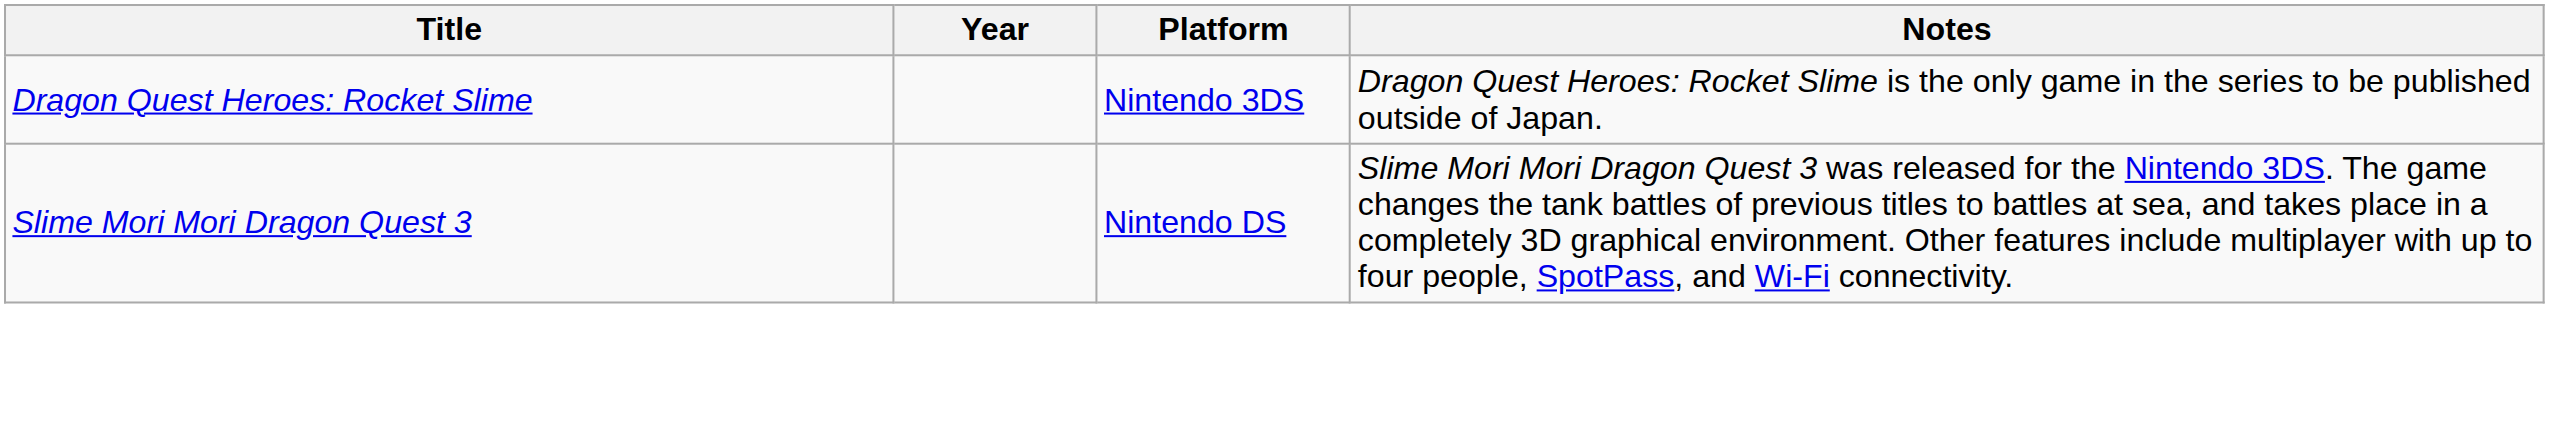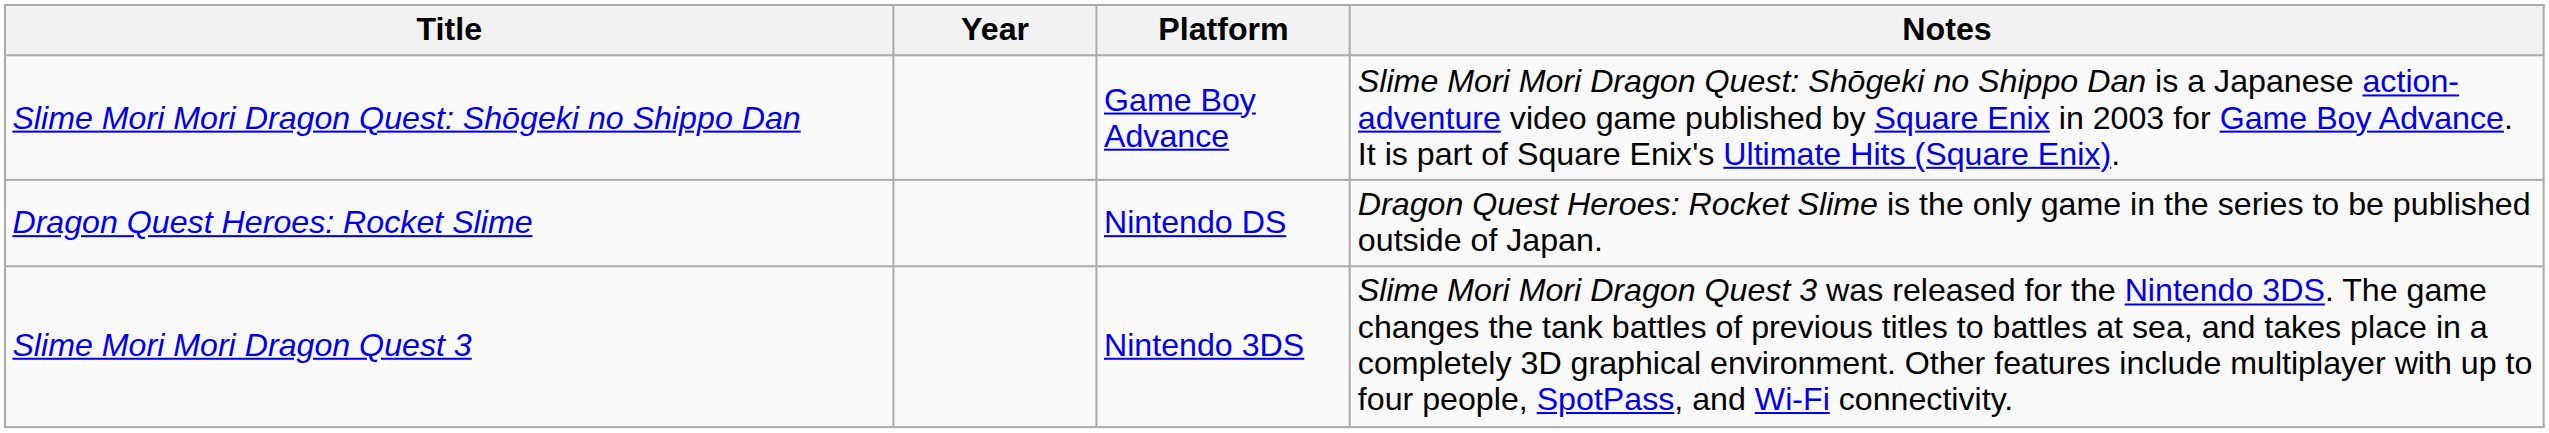 <table style="width:100%;" class="wikitable">
 <tr>
 <th style="width:35%;">Title</th>
 <th style="width:8%;">Year</th>
 <th style="width:10%;">Platform</th>
 <th style="width:47%;">Notes</th>
 </tr>
 <tr>
+<td><em><a href='#'>Slime Mori Mori Dragon Quest: Shōgeki no Shippo Dan</a></em></td>
+<td></td>
+<td><a href='#'>Game Boy Advance</a></td>
+<td><em>Slime Mori Mori Dragon Quest: Shōgeki no Shippo Dan</em> is a Japanese <a href='#'>action-adventure</a> video game published by <a href='#'>Square Enix</a> in 2003 for <a href='#'>Game Boy Advance</a>. It is part of Square Enix's <a href='#'>Ultimate Hits (Square Enix)</a>.</td>
+</tr>
+<tr>
 <td><em><a href='#'>Dragon Quest Heroes: Rocket Slime</a></em></td>
 <td></td>
-<td><a href='#'>Nintendo 3DS</a></td>
+<td><a href='#'>Nintendo DS</a></td>
 <td><em>Dragon Quest Heroes: Rocket Slime</em> is the only game in the series to be published outside of Japan.</td>
 </tr>
 <tr>
 <td><em><a href='#'>Slime Mori Mori Dragon Quest 3</a></em></td>
 <td></td>
-<td><a href='#'>Nintendo DS</a></td>
+<td><a href='#'>Nintendo 3DS</a></td>
 <td><em>Slime Mori Mori Dragon Quest 3</em> was released for the <a href='#'>Nintendo 3DS</a>. The game changes the tank battles of previous titles to battles at sea, and takes place in a completely 3D graphical environment. Other features include multiplayer with up to four people, <a href='#'>SpotPass</a>, and <a href='#'>Wi-Fi</a> connectivity.</td>
 </tr>
 </table>
